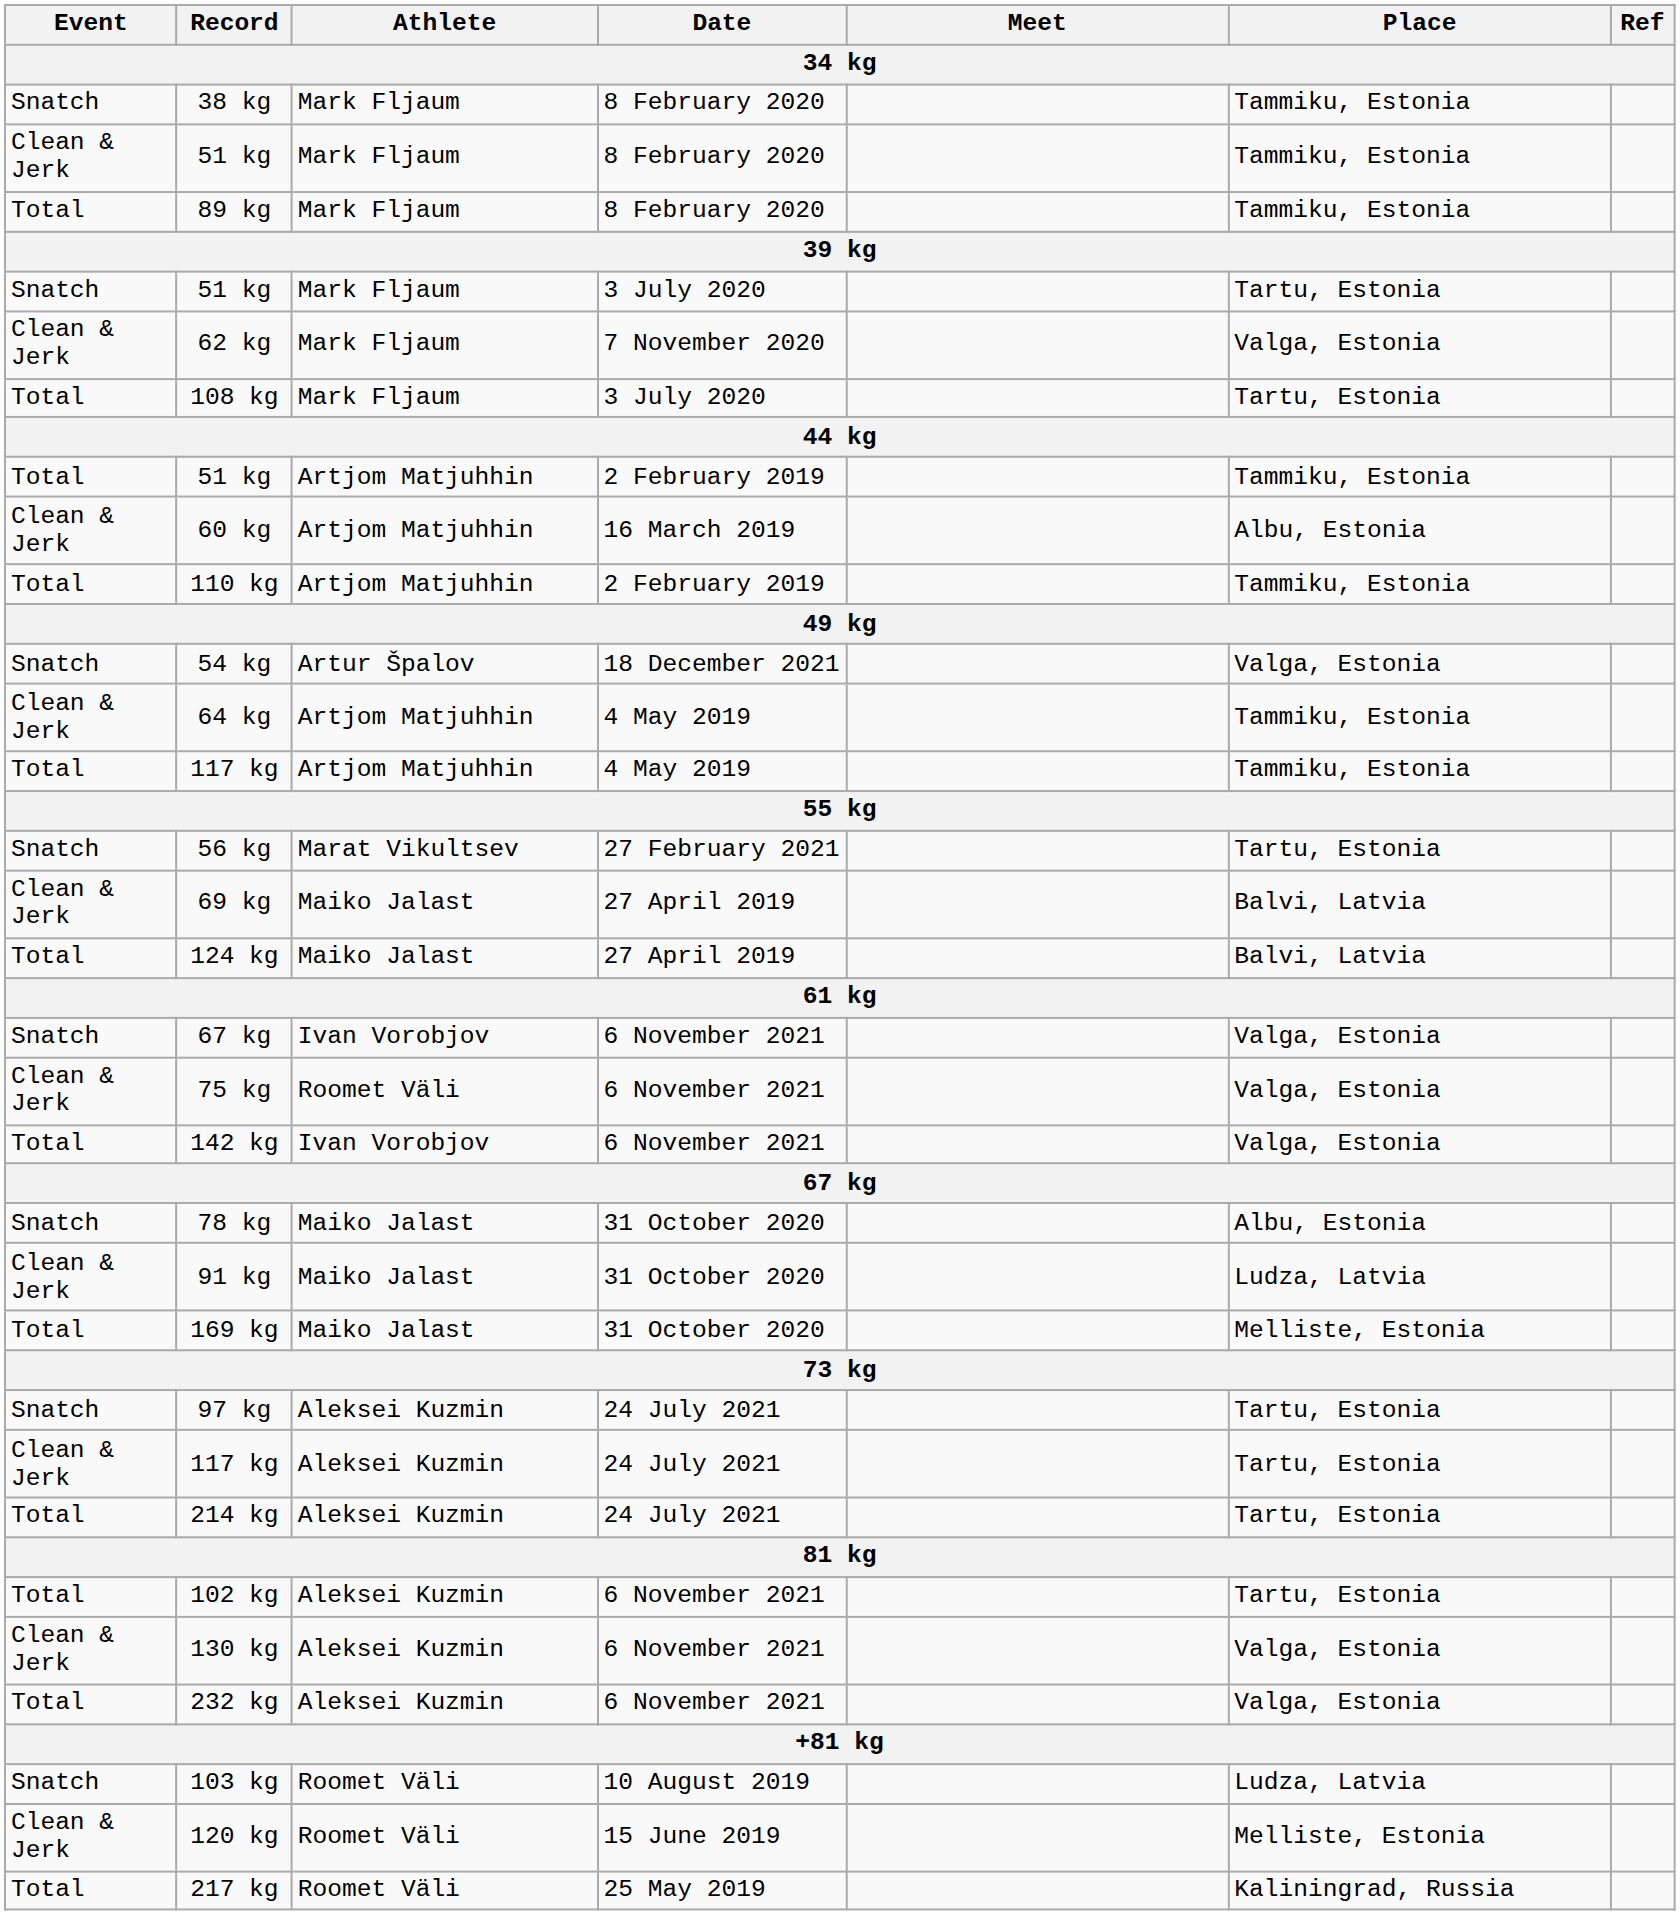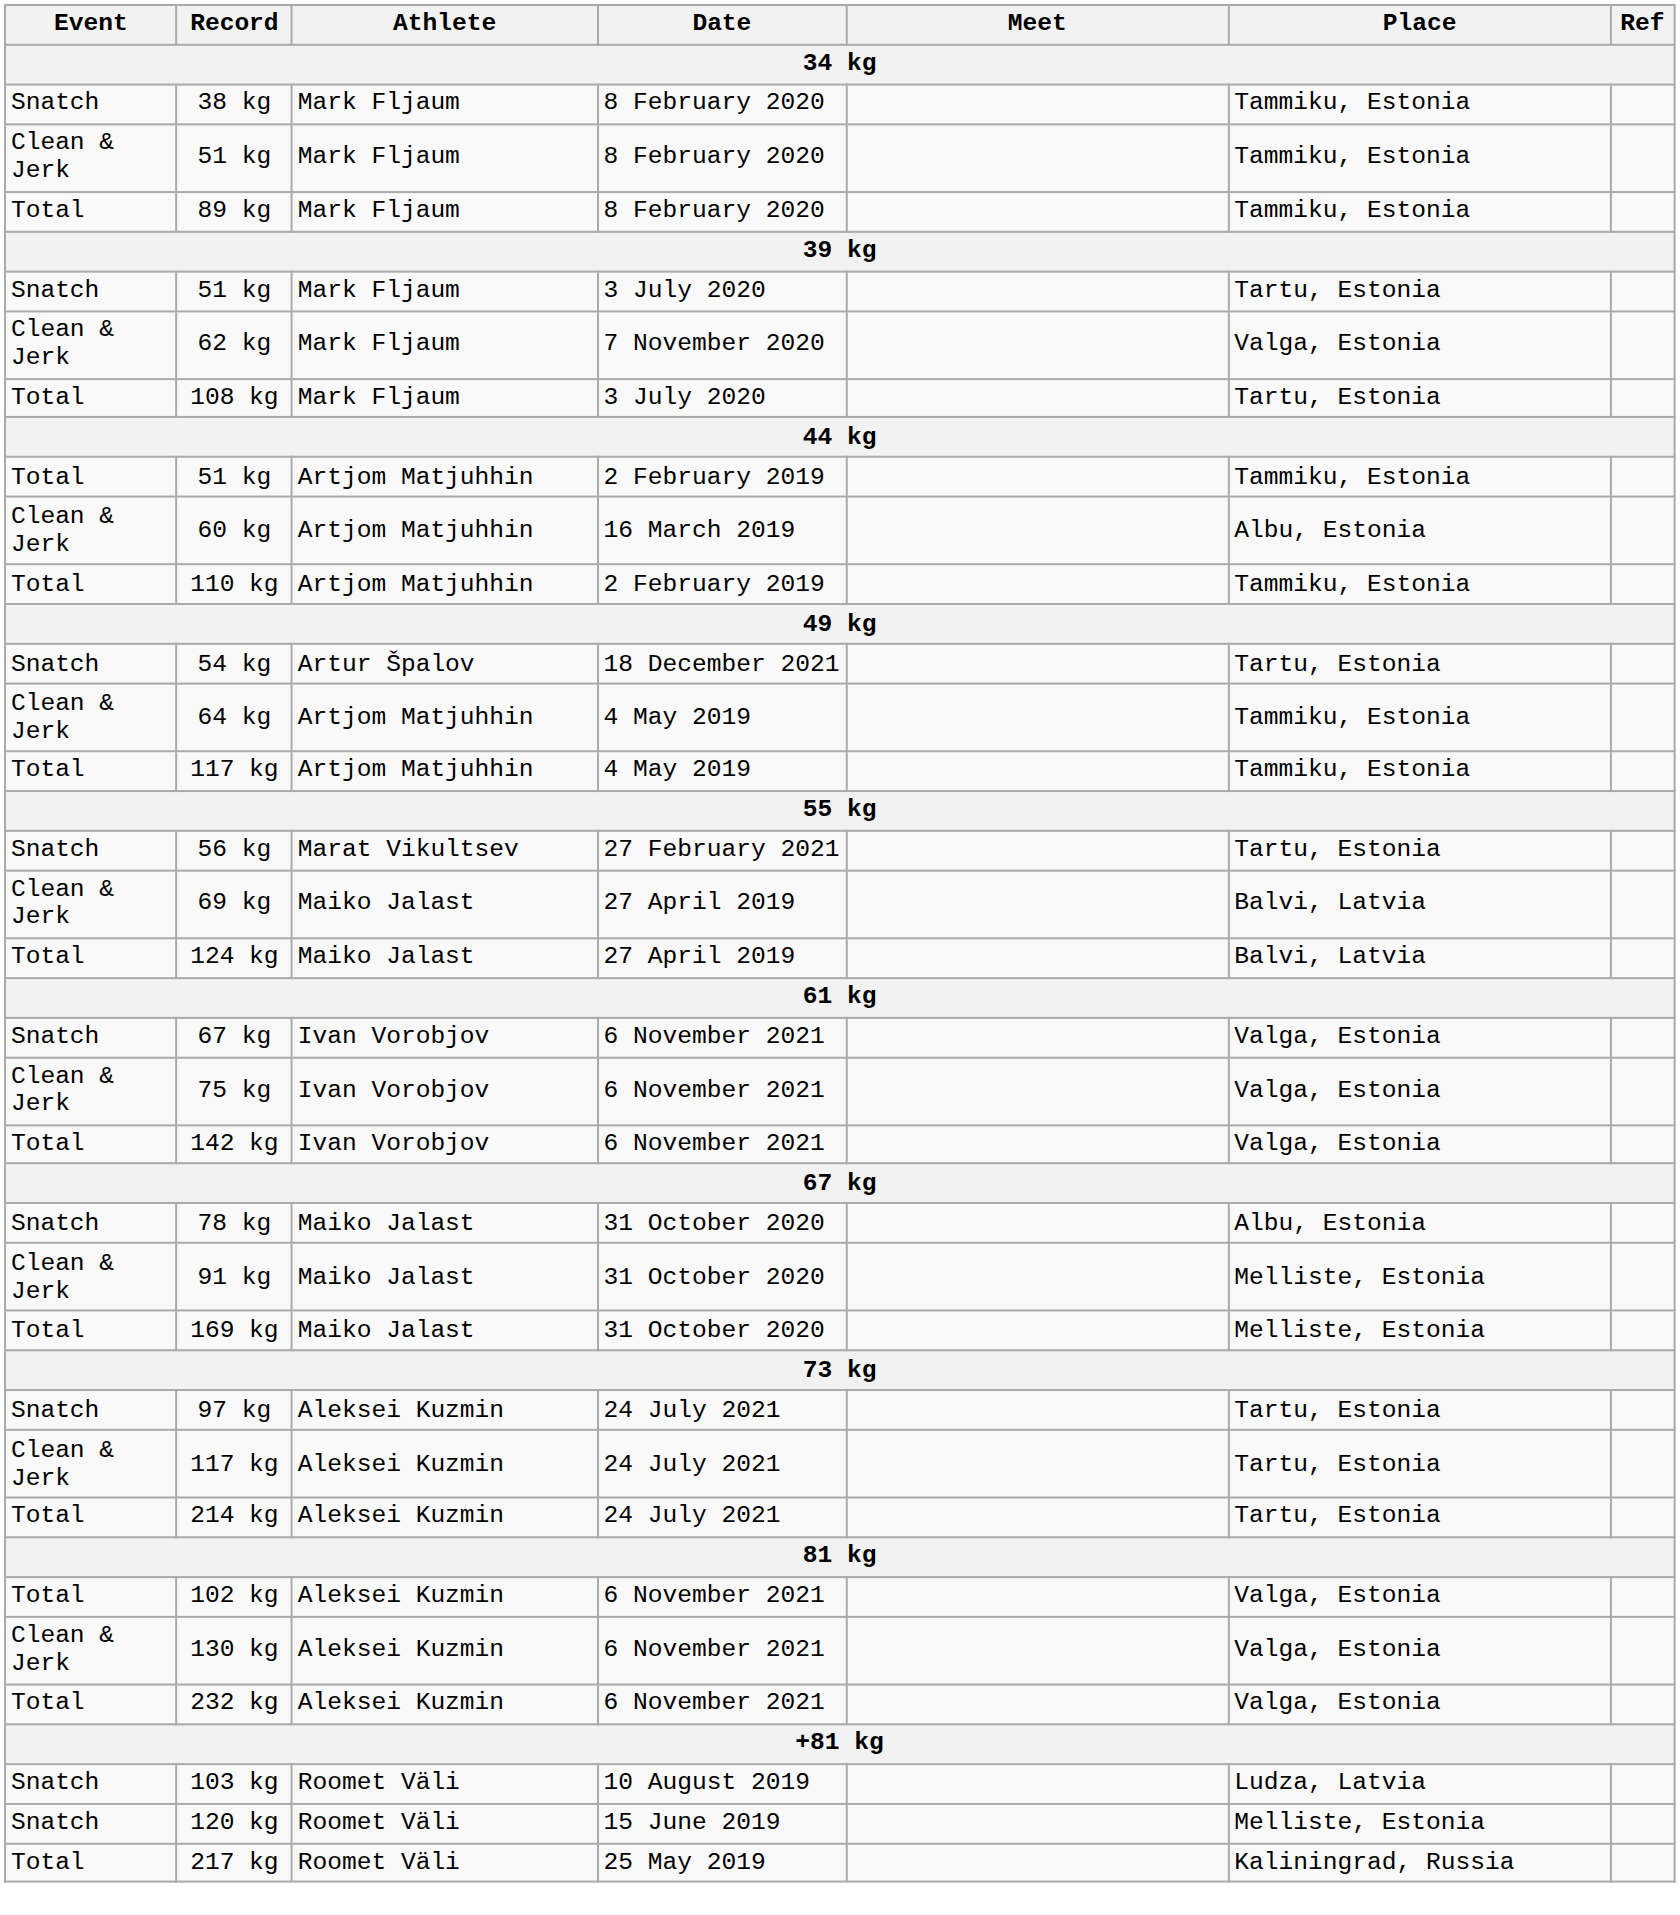 <table class="wikitable" style="font-size:95%; width: 95%;">
 <tr>
 <th width="9%">Event</th>
 <th width="6%">Record</th>
 <th width="16%">Athlete</th>
 <th width="13%">Date</th>
 <th width="20%">Meet</th>
 <th width="20%">Place</th>
 <th width="3%">Ref</th>
 </tr>
 <tr bgcolor="#DDDDDD">
 <th colspan="7">34 kg</th>
 </tr>
 <tr>
 <td>Snatch</td>
 <td align="center">38 kg</td>
 <td>Mark Fljaum</td>
 <td>8 February 2020</td>
 <td></td>
 <td>Tammiku, Estonia</td>
 <td></td>
 </tr>
 <tr>
 <td>Clean & Jerk</td>
 <td align="center">51 kg</td>
 <td>Mark Fljaum</td>
 <td>8 February 2020</td>
 <td></td>
 <td>Tammiku, Estonia</td>
 <td></td>
 </tr>
 <tr>
 <td>Total</td>
 <td align="center">89 kg</td>
 <td>Mark Fljaum</td>
 <td>8 February 2020</td>
 <td></td>
 <td>Tammiku, Estonia</td>
 <td></td>
 </tr>
 <tr bgcolor="#DDDDDD">
 <th colspan="7">39 kg</th>
 </tr>
 <tr>
 <td>Snatch</td>
 <td align="center">51 kg</td>
 <td>Mark Fljaum</td>
 <td>3 July 2020</td>
 <td></td>
 <td>Tartu, Estonia</td>
 <td></td>
 </tr>
 <tr>
 <td>Clean & Jerk</td>
 <td align="center">62 kg</td>
 <td>Mark Fljaum</td>
 <td>7 November 2020</td>
 <td></td>
 <td>Valga, Estonia</td>
 <td></td>
 </tr>
 <tr>
 <td>Total</td>
 <td align="center">108 kg</td>
 <td>Mark Fljaum</td>
 <td>3 July 2020</td>
 <td></td>
 <td>Tartu, Estonia</td>
 <td></td>
 </tr>
 <tr bgcolor="#DDDDDD">
 <th colspan="7">44 kg</th>
 </tr>
 <tr>
 <td>Total</td>
 <td align="center">51 kg</td>
 <td>Artjom Matjuhhin</td>
 <td>2 February 2019</td>
 <td></td>
 <td>Tammiku, Estonia</td>
 <td></td>
 </tr>
 <tr>
 <td>Clean & Jerk</td>
 <td align="center">60 kg</td>
 <td>Artjom Matjuhhin</td>
 <td>16 March 2019</td>
 <td></td>
 <td>Albu, Estonia</td>
 <td></td>
 </tr>
 <tr>
 <td>Total</td>
 <td align="center">110 kg</td>
 <td>Artjom Matjuhhin</td>
 <td>2 February 2019</td>
 <td></td>
 <td>Tammiku, Estonia</td>
 <td></td>
 </tr>
 <tr bgcolor="#DDDDDD">
 <th colspan="7">49 kg</th>
 </tr>
 <tr>
 <td>Snatch</td>
 <td align="center">54 kg</td>
 <td>Artur Špalov</td>
 <td>18 December 2021</td>
 <td></td>
-<td>Valga, Estonia</td>
+<td>Tartu, Estonia</td>
 <td></td>
 </tr>
 <tr>
 <td>Clean & Jerk</td>
 <td align="center">64 kg</td>
 <td>Artjom Matjuhhin</td>
 <td>4 May 2019</td>
 <td></td>
 <td>Tammiku, Estonia</td>
 <td></td>
 </tr>
 <tr>
 <td>Total</td>
 <td align="center">117 kg</td>
 <td>Artjom Matjuhhin</td>
 <td>4 May 2019</td>
 <td></td>
 <td>Tammiku, Estonia</td>
 <td></td>
 </tr>
 <tr bgcolor="#DDDDDD">
 <th colspan="7">55 kg</th>
 </tr>
 <tr>
 <td>Snatch</td>
 <td align="center">56 kg</td>
 <td>Marat Vikultsev</td>
 <td>27 February 2021</td>
 <td></td>
 <td>Tartu, Estonia</td>
 <td></td>
 </tr>
 <tr>
 <td>Clean & Jerk</td>
 <td align="center">69 kg</td>
 <td>Maiko Jalast</td>
 <td>27 April 2019</td>
 <td></td>
 <td>Balvi, Latvia</td>
 <td></td>
 </tr>
 <tr>
 <td>Total</td>
 <td align="center">124 kg</td>
 <td>Maiko Jalast</td>
 <td>27 April 2019</td>
 <td></td>
 <td>Balvi, Latvia</td>
 <td></td>
 </tr>
 <tr bgcolor="#DDDDDD">
 <th colspan="7">61 kg</th>
 </tr>
 <tr>
 <td>Snatch</td>
 <td align="center">67 kg</td>
 <td>Ivan Vorobjov</td>
 <td>6 November 2021</td>
 <td></td>
 <td>Valga, Estonia</td>
 <td></td>
 </tr>
 <tr>
 <td>Clean & Jerk</td>
 <td align="center">75 kg</td>
-<td>Roomet Väli</td>
+<td>Ivan Vorobjov</td>
 <td>6 November 2021</td>
 <td></td>
 <td>Valga, Estonia</td>
 <td></td>
 </tr>
 <tr>
 <td>Total</td>
 <td align="center">142 kg</td>
 <td>Ivan Vorobjov</td>
 <td>6 November 2021</td>
 <td></td>
 <td>Valga, Estonia</td>
 <td></td>
 </tr>
 <tr bgcolor="#DDDDDD">
 <th colspan="7">67 kg</th>
 </tr>
 <tr>
 <td>Snatch</td>
 <td align="center">78 kg</td>
 <td>Maiko Jalast</td>
 <td>31 October 2020</td>
 <td></td>
 <td>Albu, Estonia</td>
 <td></td>
 </tr>
 <tr>
 <td>Clean & Jerk</td>
 <td align="center">91 kg</td>
 <td>Maiko Jalast</td>
 <td>31 October 2020</td>
 <td></td>
-<td>Ludza, Latvia</td>
+<td>Melliste, Estonia</td>
 <td></td>
 </tr>
 <tr>
 <td>Total</td>
 <td align="center">169 kg</td>
 <td>Maiko Jalast</td>
 <td>31 October 2020</td>
 <td></td>
 <td>Melliste, Estonia</td>
 <td></td>
 </tr>
 <tr bgcolor="#DDDDDD">
 <th colspan="7">73 kg</th>
 </tr>
 <tr>
 <td>Snatch</td>
 <td align="center">97 kg</td>
 <td>Aleksei Kuzmin</td>
 <td>24 July 2021</td>
 <td></td>
 <td>Tartu, Estonia</td>
 <td></td>
 </tr>
 <tr>
 <td>Clean & Jerk</td>
 <td align="center">117 kg</td>
 <td>Aleksei Kuzmin</td>
 <td>24 July 2021</td>
 <td></td>
 <td>Tartu, Estonia</td>
 <td></td>
 </tr>
 <tr>
 <td>Total</td>
 <td align="center">214 kg</td>
 <td>Aleksei Kuzmin</td>
 <td>24 July 2021</td>
 <td></td>
 <td>Tartu, Estonia</td>
 <td></td>
 </tr>
 <tr bgcolor="#DDDDDD">
 <th colspan="7">81 kg</th>
 </tr>
 <tr>
 <td>Total</td>
 <td align="center">102 kg</td>
 <td>Aleksei Kuzmin</td>
 <td>6 November 2021</td>
 <td></td>
-<td>Tartu, Estonia</td>
+<td>Valga, Estonia</td>
 <td></td>
 </tr>
 <tr>
 <td>Clean & Jerk</td>
 <td align="center">130 kg</td>
 <td>Aleksei Kuzmin</td>
 <td>6 November 2021</td>
 <td></td>
 <td>Valga, Estonia</td>
 <td></td>
 </tr>
 <tr>
 <td>Total</td>
 <td align="center">232 kg</td>
 <td>Aleksei Kuzmin</td>
 <td>6 November 2021</td>
 <td></td>
 <td>Valga, Estonia</td>
 <td></td>
 </tr>
 <tr bgcolor="#DDDDDD">
 <th colspan="7">+81 kg</th>
 </tr>
 <tr>
 <td>Snatch</td>
 <td align="center">103 kg</td>
 <td>Roomet Väli</td>
 <td>10 August 2019</td>
 <td></td>
 <td>Ludza, Latvia</td>
 <td></td>
 </tr>
 <tr>
-<td>Clean & Jerk</td>
+<td>Snatch</td>
 <td align="center">120 kg</td>
 <td>Roomet Väli</td>
 <td>15 June 2019</td>
 <td></td>
 <td>Melliste, Estonia</td>
 <td></td>
 </tr>
 <tr>
 <td>Total</td>
 <td align="center">217 kg</td>
 <td>Roomet Väli</td>
 <td>25 May 2019</td>
 <td></td>
 <td>Kaliningrad, Russia</td>
 <td></td>
 </tr>
 </table>
